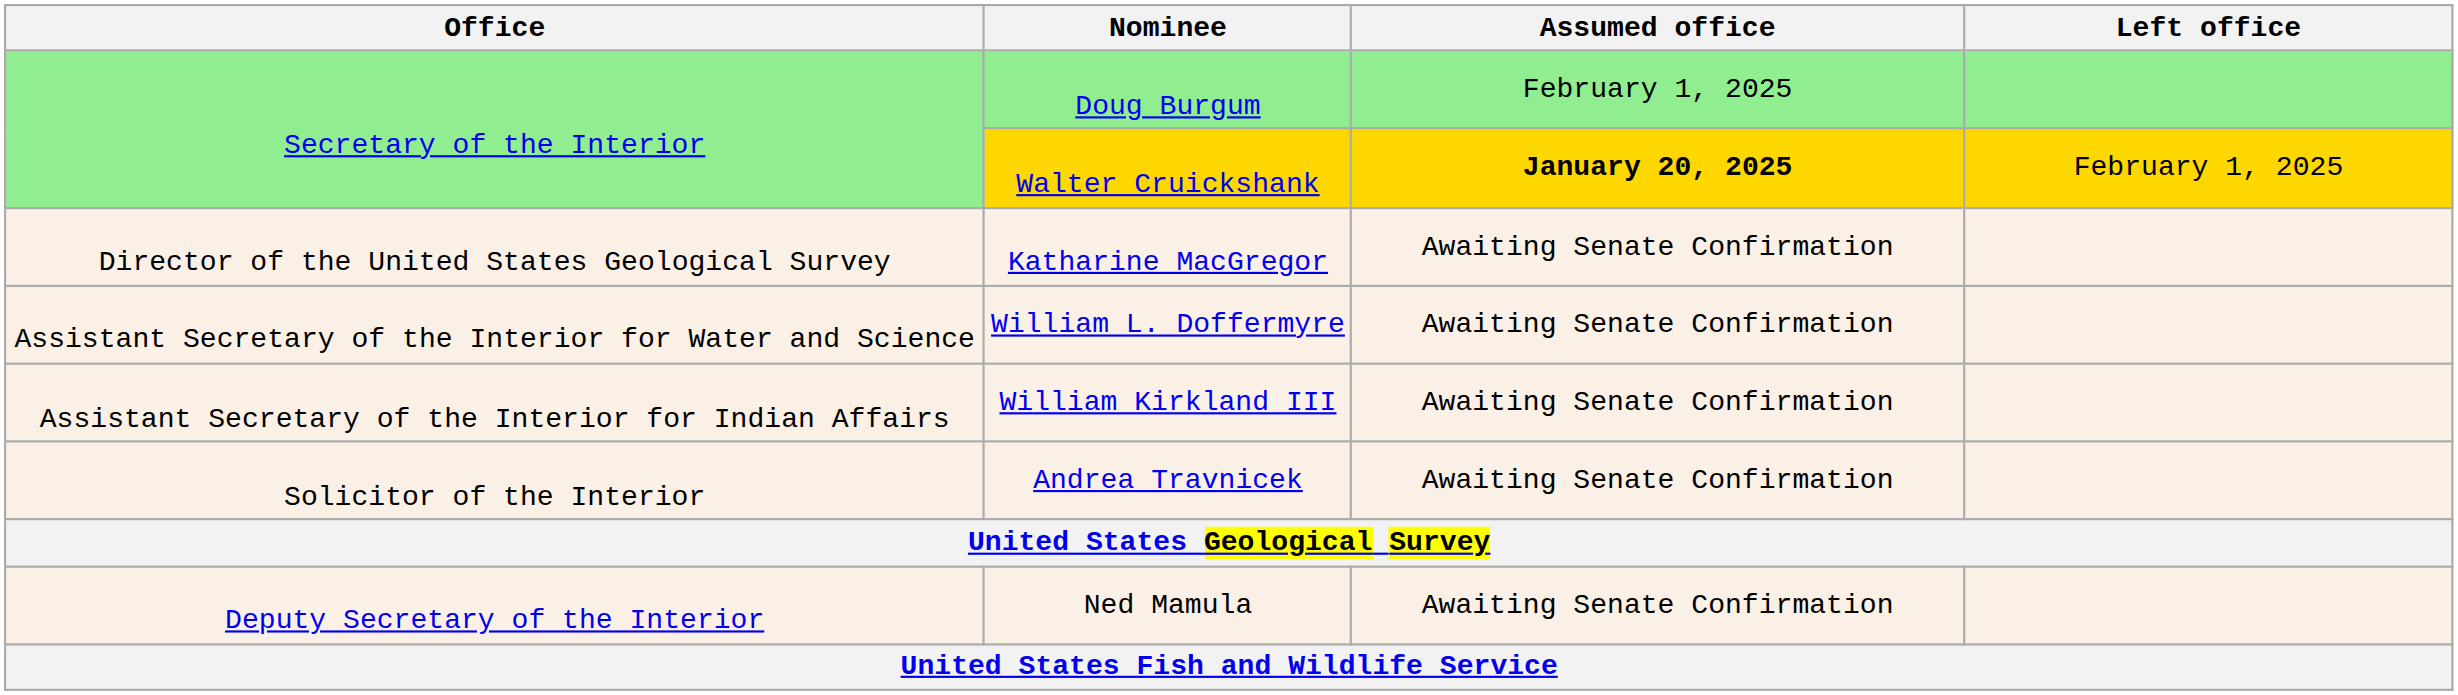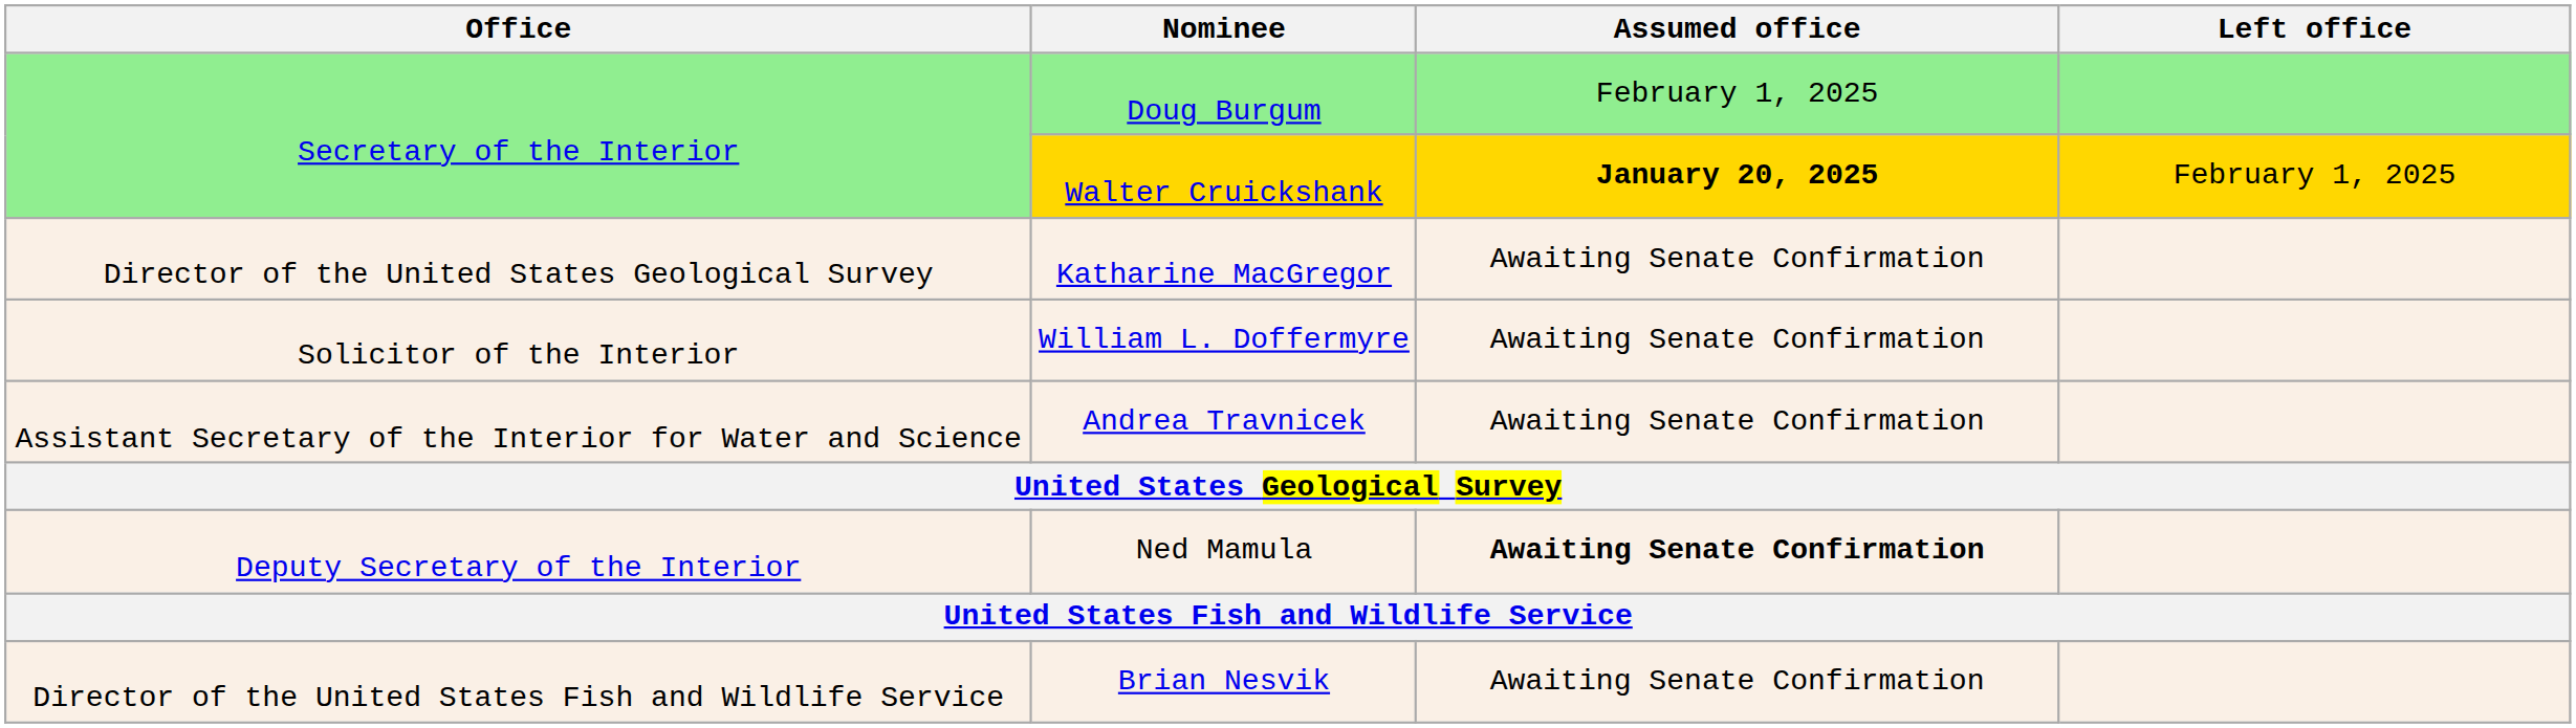 <table class="wikitable sortable" style="text-align:center">
 <tr>
 <th style="width:40%;">Office</th>
 <th style="width:15%;">Nominee</th>
 <th style="width:25%;" data-sort-="" type="date">Assumed office</th>
 <th style="width:20%;" data-sort-="" type="date">Left office</th>
 </tr>
 <tr style="background:lightgreen">
 <td rowspan="2"><br><a href='#'>Secretary of the Interior</a></td>
 <td><br><a href='#'>Doug Burgum</a></td>
 <td>February 1, 2025<br></td>
 <td></td>
 </tr>
 <tr style="background:gold">
 <td><br><a href='#'>Walter Cruickshank</a></td>
 <td><strong>January 20, 2025</strong></td>
 <td>February 1, 2025</td>
 </tr>
 <tr style="background:linen">
 <td><br>Director of the United States Geological Survey</td>
 <td><br><a href='#'>Katharine MacGregor</a></td>
 <td>Awaiting Senate Confirmation</td>
 <td></td>
 </tr>
 <tr style="background:linen">
-<td><br>Assistant Secretary of the Interior for Water and Science</td>
+<td><br>Solicitor of the Interior</td>
 <td><a href='#'>William L. Doffermyre</a></td>
 <td>Awaiting Senate Confirmation</td>
 <td></td>
 </tr>
 <tr style="background:linen">
-<td><br>Assistant Secretary of the Interior for Indian Affairs</td>
-<td><a href='#'>William Kirkland III</a></td>
-<td>Awaiting Senate Confirmation</td>
-<td></td>
-</tr>
-<tr style="background:linen">
-<td><br>Solicitor of the Interior</td>
+<td><br>Assistant Secretary of the Interior for Water and Science</td>
 <td><a href='#'>Andrea Travnicek</a></td>
 <td>Awaiting Senate Confirmation</td>
 <td></td>
 </tr>
 <tr>
 <th colspan="4"><a href='#'>United States <mark>Geological</mark> <mark>Survey</mark></a></th>
 </tr>
 <tr style="background:linen">
 <td><br><a href='#'>Deputy Secretary of the Interior</a></td>
 <td>Ned Mamula</td>
-<td>Awaiting Senate Confirmation</td>
+<td><strong>Awaiting Senate Confirmation</strong></td>
 <td></td>
 </tr>
 <tr>
 <th colspan="4"><a href='#'>United States Fish and Wildlife Service</a></th>
 </tr>
+<tr style="background:linen">
+<td><br>Director of the United States Fish and Wildlife Service</td>
+<td><a href='#'>Brian Nesvik</a></td>
+<td>Awaiting Senate Confirmation</td>
+<td></td>
+</tr>
 </table>
